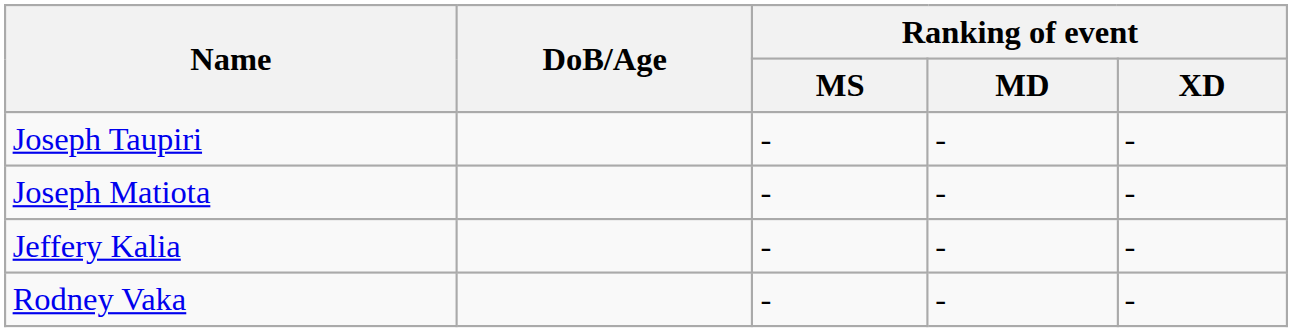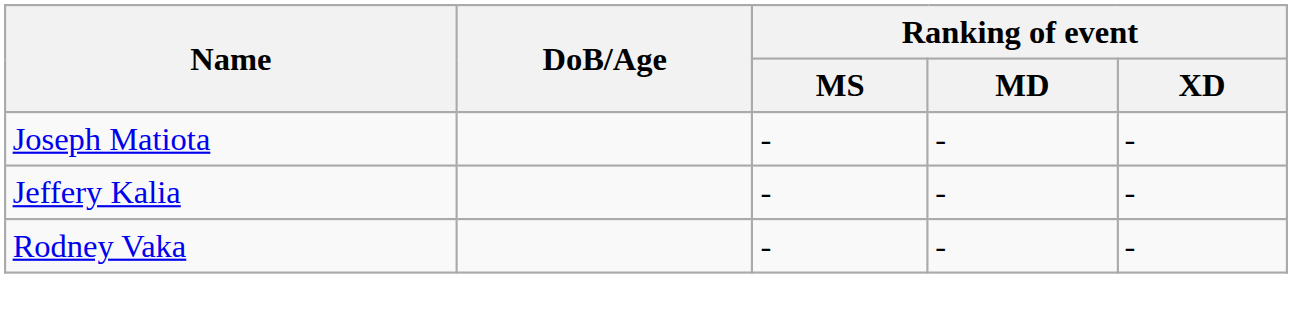 <table class="wikitable" style="width:600px; font-size:95%;">
 <tr>
 <th rowspan="2" align="left">Name</th>
 <th rowspan="2" align="left">DoB/Age</th>
 <th colspan="3" align="center">Ranking of event</th>
 </tr>
 <tr>
 <th align="center">MS</th>
 <th>MD</th>
 <th align="center">XD</th>
-</tr>
-<tr>
-<td><a href='#'>Joseph Taupiri</a></td>
-<td></td>
-<td>-</td>
-<td>-</td>
-<td>-</td>
 </tr>
 <tr>
 <td><a href='#'>Joseph Matiota</a></td>
 <td></td>
 <td>-</td>
 <td>-</td>
 <td>-</td>
 </tr>
 <tr>
 <td><a href='#'>Jeffery Kalia</a></td>
 <td></td>
 <td>-</td>
 <td>-</td>
 <td>-</td>
 </tr>
 <tr>
 <td><a href='#'>Rodney Vaka</a></td>
 <td></td>
 <td>-</td>
 <td>-</td>
 <td>-</td>
 </tr>
 </table>
